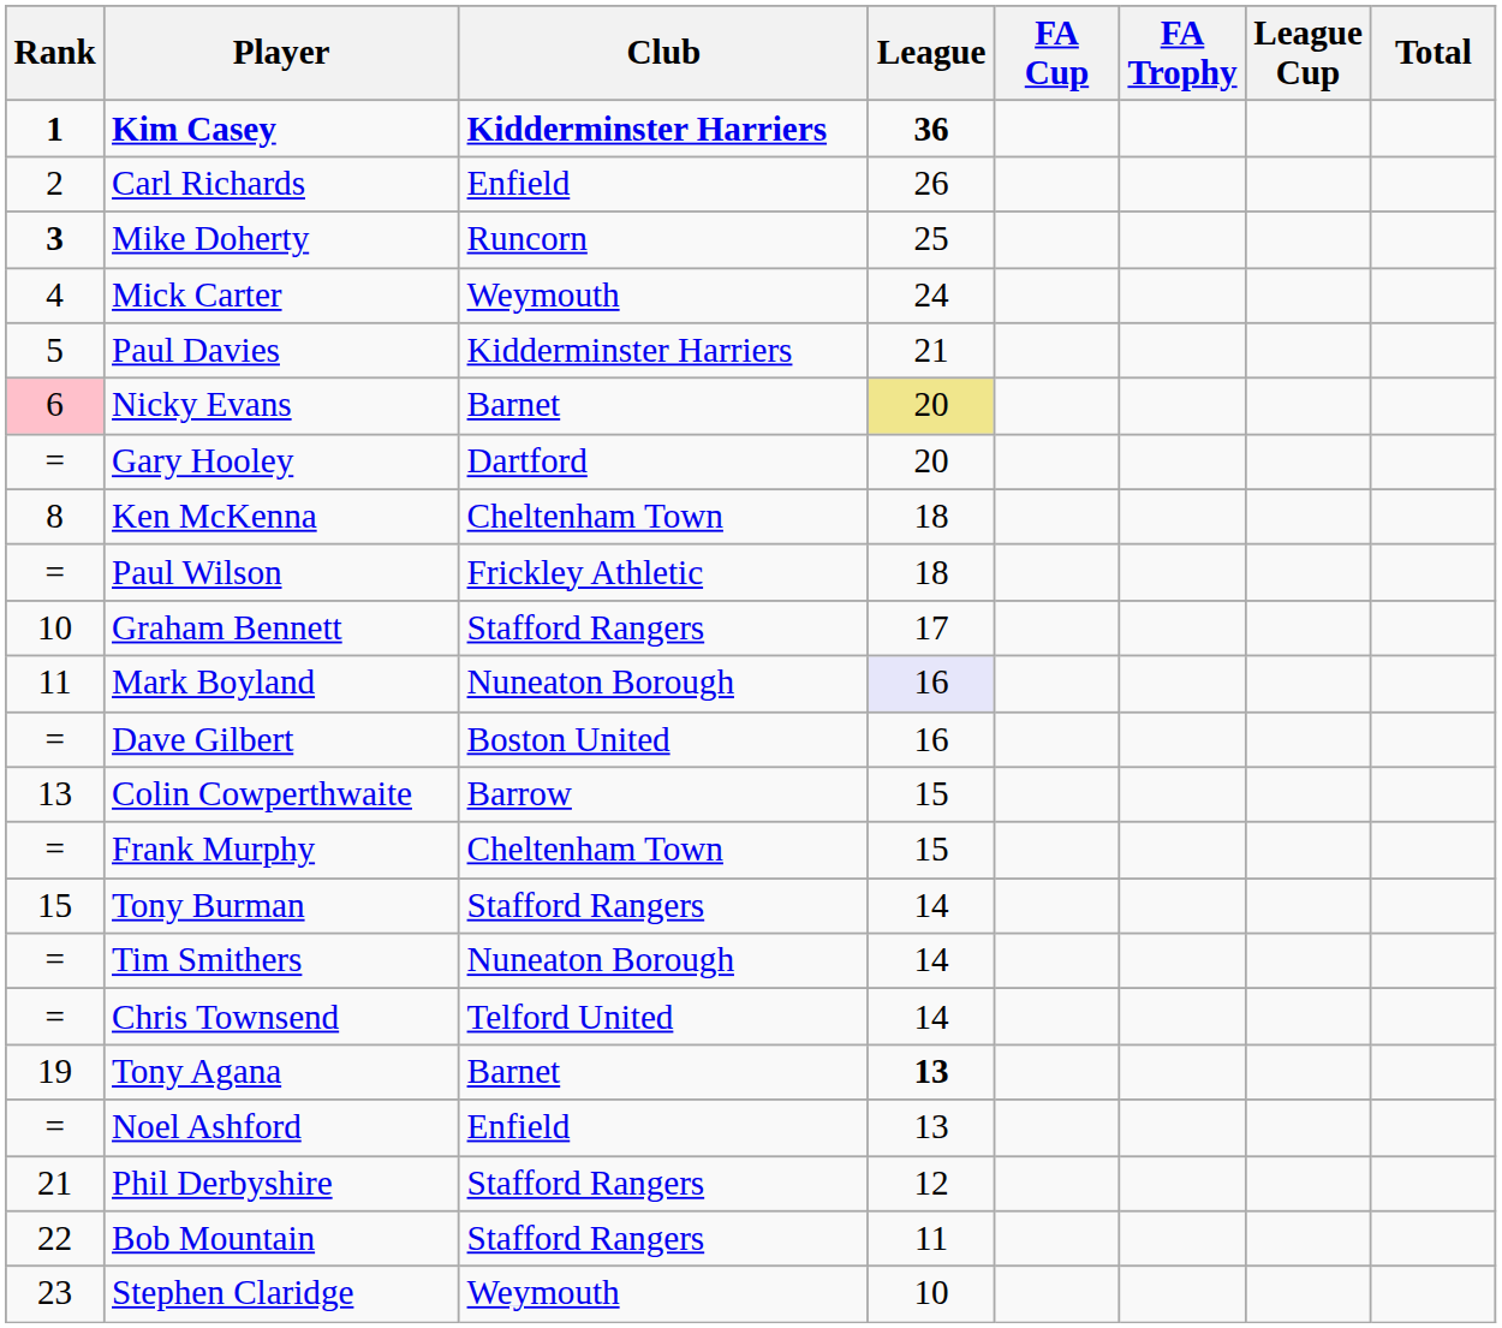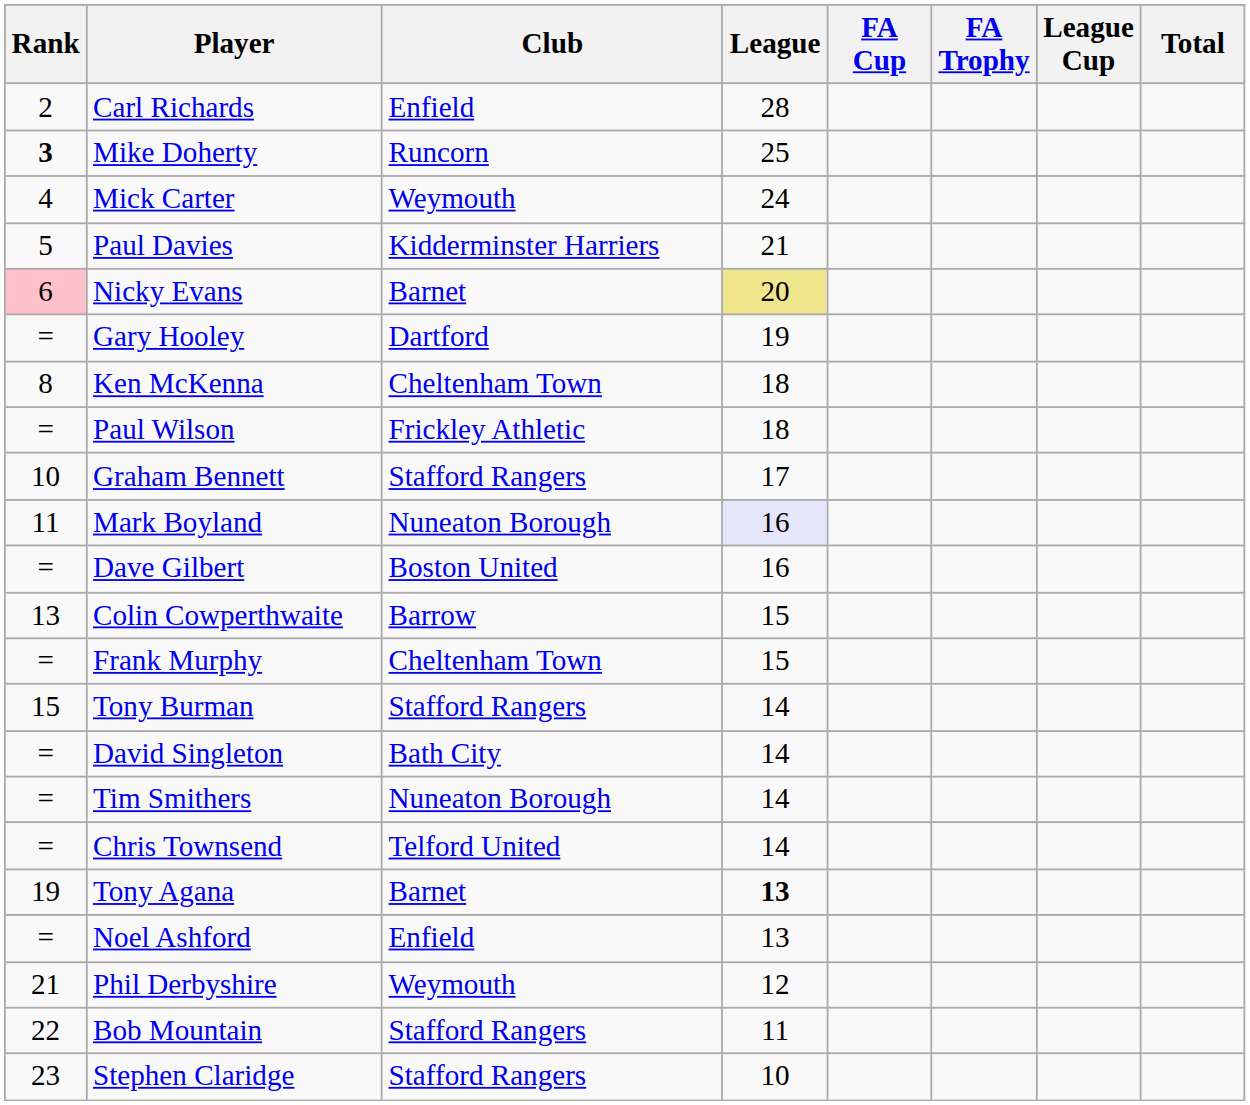 <table class="wikitable" style="text-align: center;">
 <tr>
 <th width=20>Rank</th>
 <th width=155>Player</th>
 <th width=180>Club</th>
 <th width=50>League</th>
 <th width=50><a href='#'>FA Cup</a></th>
 <th width=50><a href='#'>FA Trophy</a></th>
 <th width=50>League Cup</th>
 <th width=50>Total</th>
 </tr>
 <tr>
-<td><strong>1</strong></td>
-<td align=left><strong> <a href='#'>Kim Casey</a> </strong></td>
-<td align=left><strong> <a href='#'>Kidderminster Harriers</a> </strong></td>
-<td><strong>36</strong></td>
-<td></td>
-<td></td>
-<td></td>
-<td></td>
-</tr>
-<tr>
 <td>2</td>
 <td align=left><a href='#'>Carl Richards</a></td>
 <td align=left><a href='#'>Enfield</a></td>
-<td>26</td>
+<td>28</td>
 <td></td>
 <td></td>
 <td></td>
 <td></td>
 </tr>
 <tr>
 <td><strong>3</strong></td>
 <td align=left><a href='#'>Mike Doherty</a></td>
 <td align=left><a href='#'>Runcorn</a></td>
 <td>25</td>
 <td></td>
 <td></td>
 <td></td>
 <td></td>
 </tr>
 <tr>
 <td>4</td>
 <td align=left><a href='#'>Mick Carter</a></td>
 <td align=left><a href='#'>Weymouth</a></td>
 <td>24</td>
 <td></td>
 <td></td>
 <td></td>
 <td></td>
 </tr>
 <tr>
 <td>5</td>
 <td align=left><a href='#'>Paul Davies</a></td>
 <td align=left><a href='#'>Kidderminster Harriers</a></td>
 <td>21</td>
 <td></td>
 <td></td>
 <td></td>
 <td></td>
 </tr>
 <tr>
 <td style="background: pink;">6</td>
 <td align=left><a href='#'>Nicky Evans</a></td>
 <td align=left><a href='#'>Barnet</a></td>
 <td style="background: khaki;">20</td>
 <td></td>
 <td></td>
 <td></td>
 <td></td>
 </tr>
 <tr>
 <td>=</td>
 <td align=left><a href='#'>Gary Hooley</a></td>
 <td align=left><a href='#'>Dartford</a></td>
-<td>20</td>
+<td>19</td>
 <td></td>
 <td></td>
 <td></td>
 <td></td>
 </tr>
 <tr>
 <td>8</td>
 <td align=left><a href='#'>Ken McKenna</a></td>
 <td align=left><a href='#'>Cheltenham Town</a></td>
 <td>18</td>
 <td></td>
 <td></td>
 <td></td>
 <td></td>
 </tr>
 <tr>
 <td>=</td>
 <td align=left><a href='#'>Paul Wilson</a></td>
 <td align=left><a href='#'>Frickley Athletic</a></td>
 <td>18</td>
 <td></td>
 <td></td>
 <td></td>
 <td></td>
 </tr>
 <tr>
 <td>10</td>
 <td align=left><a href='#'>Graham Bennett</a></td>
 <td align=left><a href='#'>Stafford Rangers</a></td>
 <td>17</td>
 <td></td>
 <td></td>
 <td></td>
 <td></td>
 </tr>
 <tr>
 <td>11</td>
 <td align=left><a href='#'>Mark Boyland</a></td>
 <td align=left><a href='#'>Nuneaton Borough</a></td>
 <td style="background: lavender;">16</td>
 <td></td>
 <td></td>
 <td></td>
 <td></td>
 </tr>
 <tr>
 <td>=</td>
 <td align=left><a href='#'>Dave Gilbert</a></td>
 <td align=left><a href='#'>Boston United</a></td>
 <td>16</td>
 <td></td>
 <td></td>
 <td></td>
 <td></td>
 </tr>
 <tr>
 <td>13</td>
 <td align=left><a href='#'>Colin Cowperthwaite</a></td>
 <td align=left><a href='#'>Barrow</a></td>
 <td>15</td>
 <td></td>
 <td></td>
 <td></td>
 <td></td>
 </tr>
 <tr>
 <td>=</td>
 <td align=left><a href='#'>Frank Murphy</a></td>
 <td align=left><a href='#'>Cheltenham Town</a></td>
 <td>15</td>
 <td></td>
 <td></td>
 <td></td>
 <td></td>
 </tr>
 <tr>
 <td>15</td>
 <td align=left><a href='#'>Tony Burman</a></td>
 <td align=left><a href='#'>Stafford Rangers</a></td>
 <td>14</td>
 <td></td>
 <td></td>
 <td></td>
 <td></td>
 </tr>
 <tr>
 <td>=</td>
+<td align=left><a href='#'>David Singleton</a></td>
+<td align=left><a href='#'>Bath City</a></td>
+<td>14</td>
+<td></td>
+<td></td>
+<td></td>
+<td></td>
+</tr>
+<tr>
+<td>=</td>
 <td align=left><a href='#'>Tim Smithers</a></td>
 <td align=left><a href='#'>Nuneaton Borough</a></td>
 <td>14</td>
 <td></td>
 <td></td>
 <td></td>
 <td></td>
 </tr>
 <tr>
 <td>=</td>
 <td align=left><a href='#'>Chris Townsend</a></td>
 <td align=left><a href='#'>Telford United</a></td>
 <td>14</td>
 <td></td>
 <td></td>
 <td></td>
 <td></td>
 </tr>
 <tr>
 <td>19</td>
 <td align=left><a href='#'>Tony Agana</a></td>
 <td align=left><a href='#'>Barnet</a></td>
 <td><strong>13</strong></td>
 <td></td>
 <td></td>
 <td></td>
 <td></td>
 </tr>
 <tr>
 <td>=</td>
 <td align=left><a href='#'>Noel Ashford</a></td>
 <td align=left><a href='#'>Enfield</a></td>
 <td>13</td>
 <td></td>
 <td></td>
 <td></td>
 <td></td>
 </tr>
 <tr>
 <td>21</td>
 <td align=left><a href='#'>Phil Derbyshire</a></td>
-<td align=left><a href='#'>Stafford Rangers</a></td>
+<td align=left><a href='#'>Weymouth</a></td>
 <td>12</td>
 <td></td>
 <td></td>
 <td></td>
 <td></td>
 </tr>
 <tr>
 <td>22</td>
 <td align=left><a href='#'>Bob Mountain</a></td>
 <td align=left><a href='#'>Stafford Rangers</a></td>
 <td>11</td>
 <td></td>
 <td></td>
 <td></td>
 <td></td>
 </tr>
 <tr>
 <td>23</td>
 <td align=left><a href='#'>Stephen Claridge</a></td>
-<td align=left><a href='#'>Weymouth</a></td>
+<td align=left><a href='#'>Stafford Rangers</a></td>
 <td>10</td>
 <td></td>
 <td></td>
 <td></td>
 <td></td>
 </tr>
 </table>
